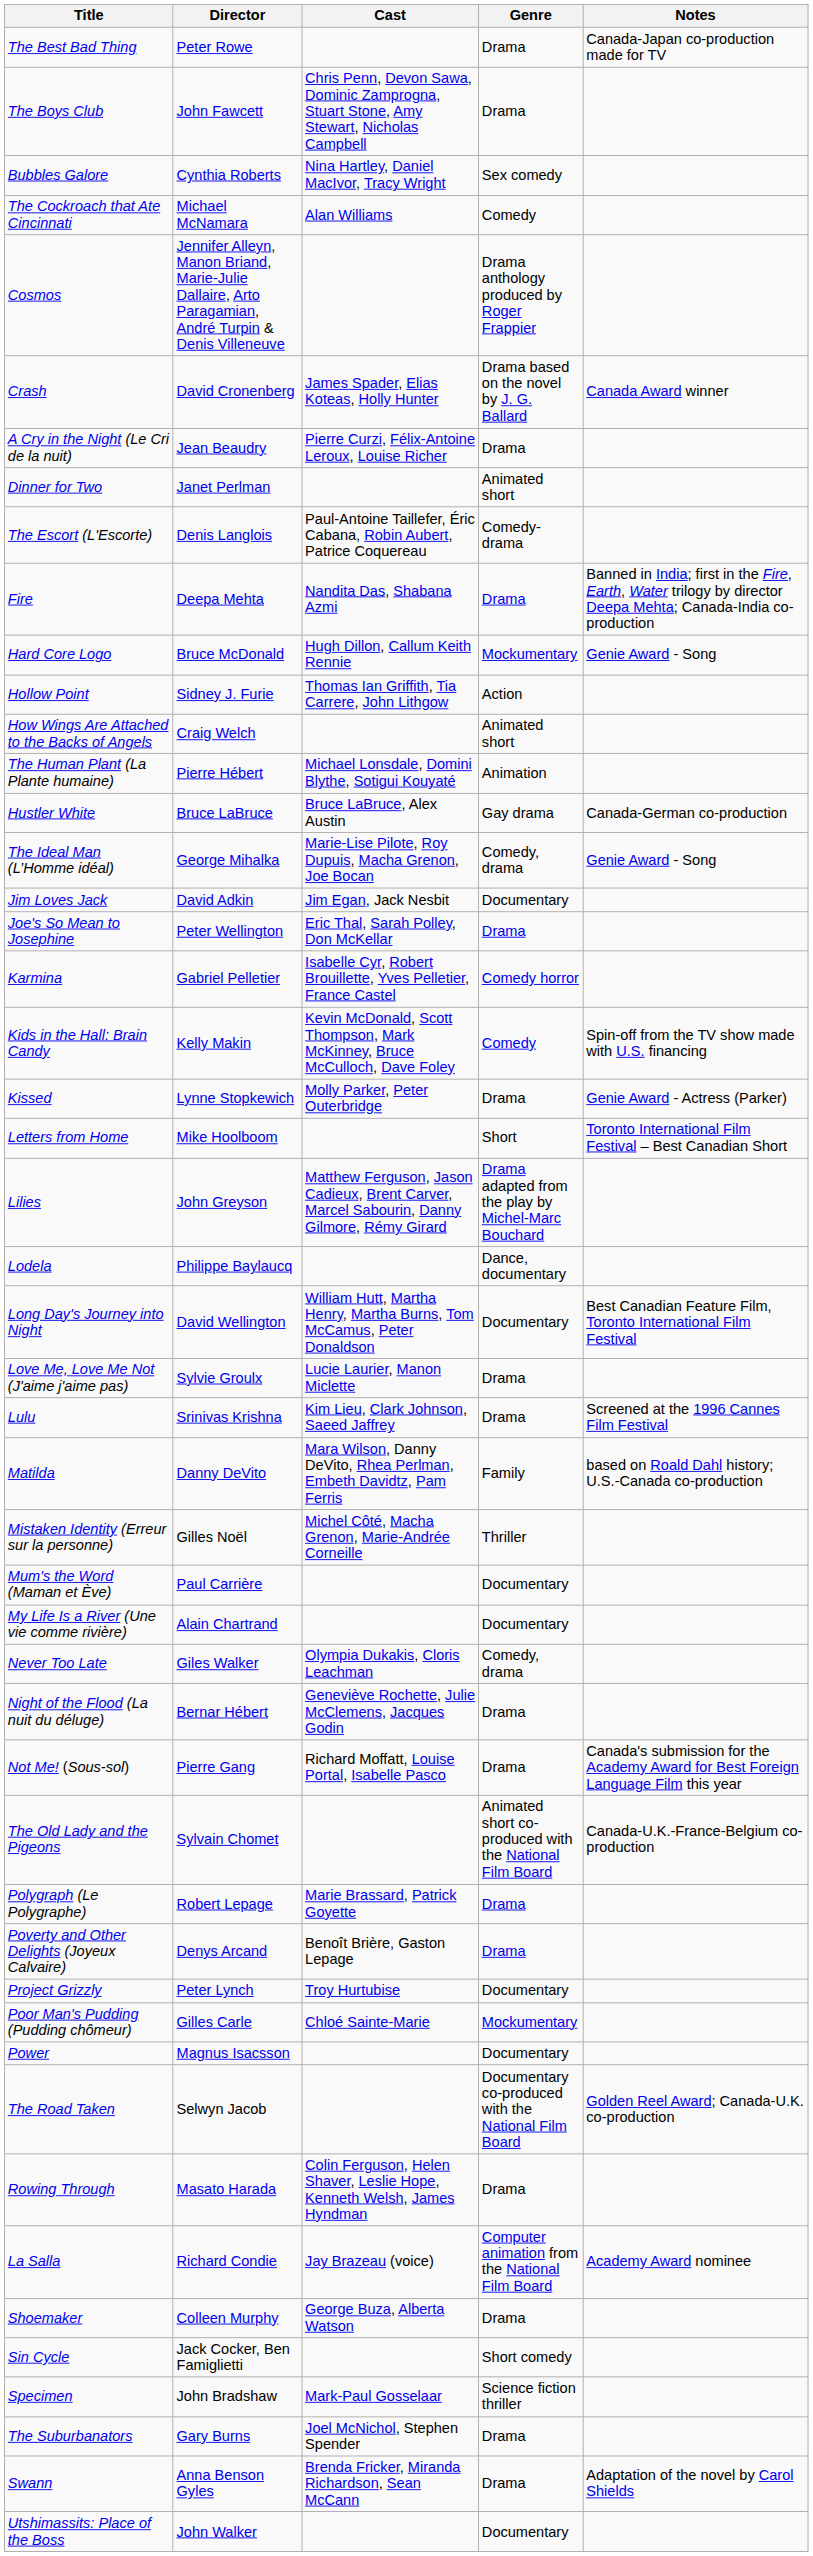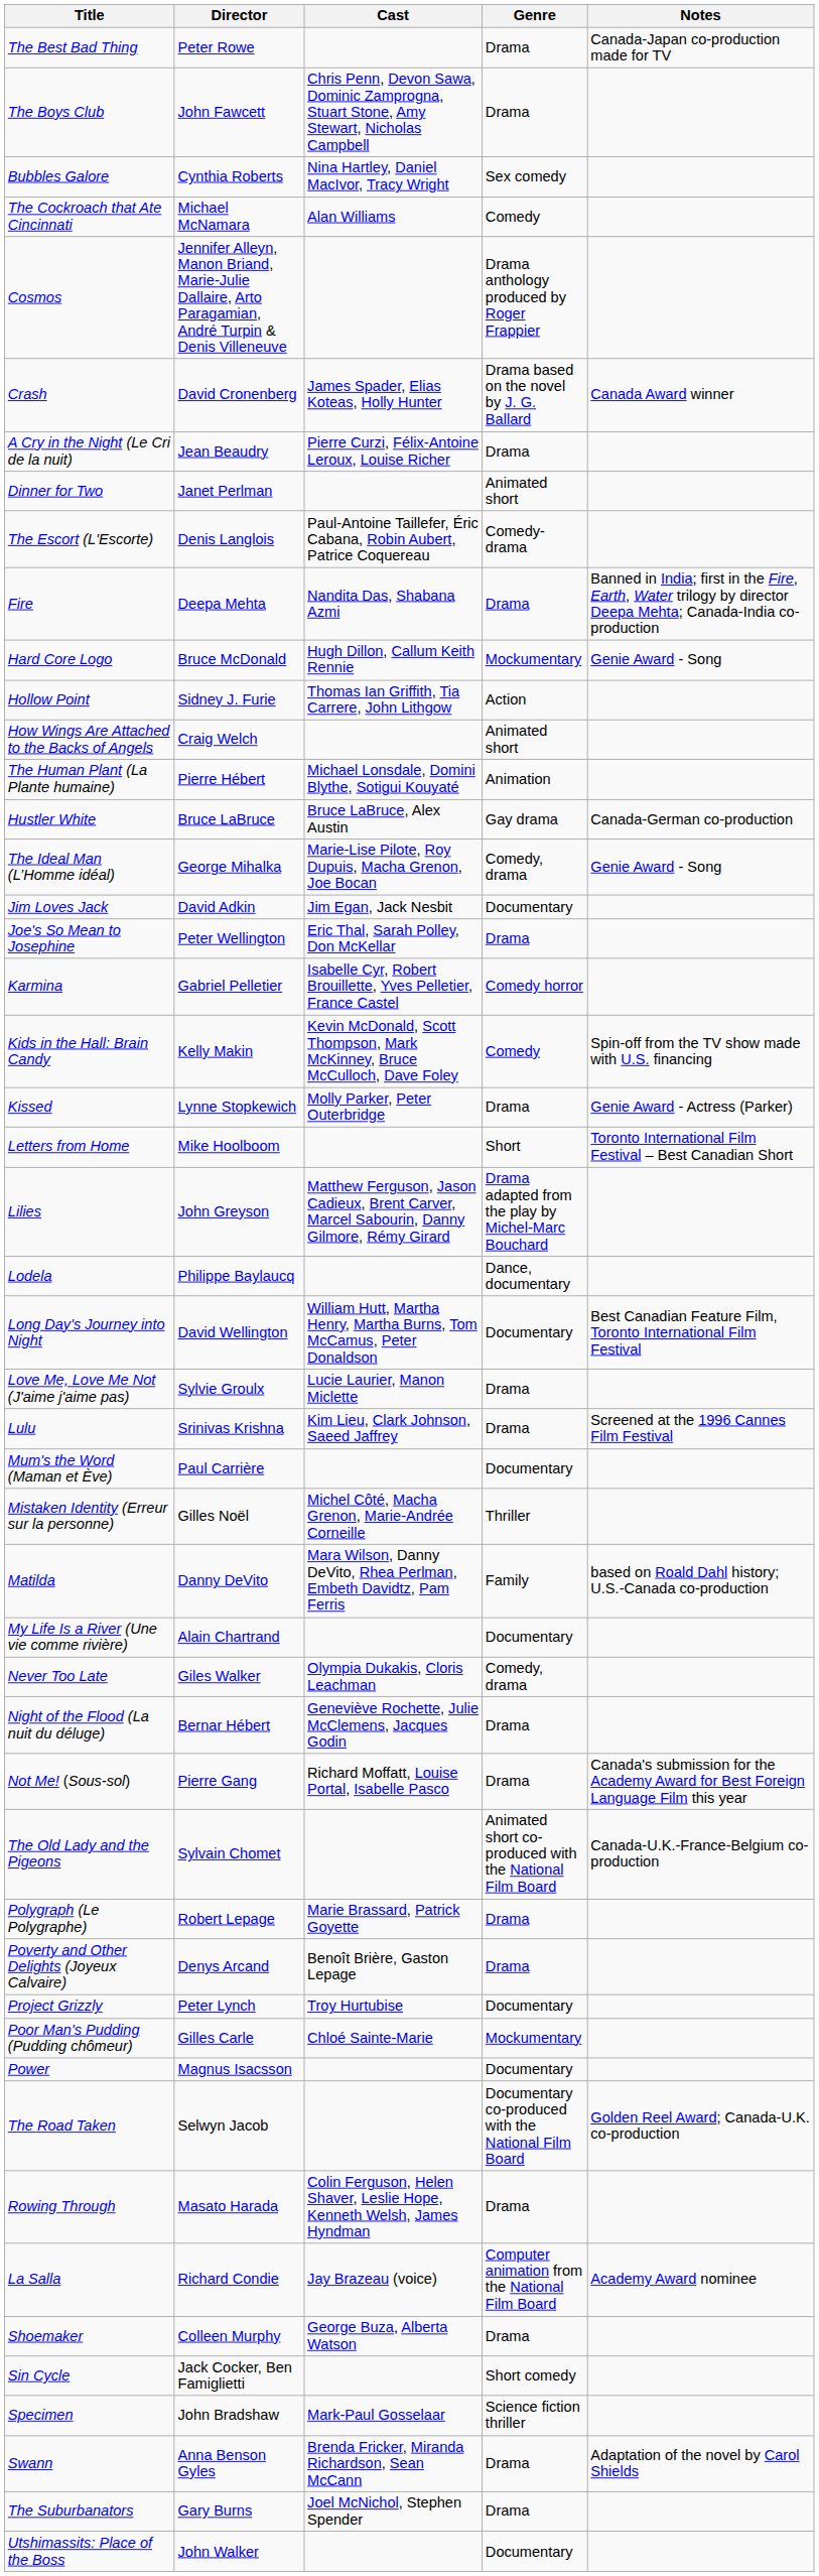 <table class="wikitable" width= "100%">
 <tr>
 <th width=21%>Title</th>
 <th width=16%>Director</th>
 <th width=22%>Cast</th>
 <th width=13%>Genre</th>
 <th width=28%>Notes</th>
 </tr>
 <tr>
 <td><em><a href='#'>The Best Bad Thing</a></em></td>
 <td><a href='#'>Peter Rowe</a></td>
 <td></td>
 <td>Drama</td>
 <td>Canada-Japan co-production made for TV</td>
 </tr>
 <tr>
 <td><em><a href='#'>The Boys Club</a></em></td>
 <td><a href='#'>John Fawcett</a></td>
 <td><a href='#'>Chris Penn</a>, <a href='#'>Devon Sawa</a>, <a href='#'>Dominic Zamprogna</a>, <a href='#'>Stuart Stone</a>, <a href='#'>Amy Stewart</a>, <a href='#'>Nicholas Campbell</a></td>
 <td>Drama</td>
 <td></td>
 </tr>
 <tr>
 <td><em><a href='#'>Bubbles Galore</a></em></td>
 <td><a href='#'>Cynthia Roberts</a></td>
 <td><a href='#'>Nina Hartley</a>, <a href='#'>Daniel MacIvor</a>, <a href='#'>Tracy Wright</a></td>
 <td>Sex comedy</td>
 <td></td>
 </tr>
 <tr>
 <td><em><a href='#'>The Cockroach that Ate Cincinnati</a></em></td>
 <td><a href='#'>Michael McNamara</a></td>
 <td><a href='#'>Alan Williams</a></td>
 <td>Comedy</td>
 <td></td>
 </tr>
 <tr>
 <td><em><a href='#'>Cosmos</a></em></td>
 <td><a href='#'>Jennifer Alleyn</a>, <a href='#'>Manon Briand</a>, <a href='#'>Marie-Julie Dallaire</a>, <a href='#'>Arto Paragamian</a>, <a href='#'>André Turpin</a> & <a href='#'>Denis Villeneuve</a></td>
 <td></td>
 <td>Drama anthology produced by <a href='#'>Roger Frappier</a></td>
 <td></td>
 </tr>
 <tr>
 <td><em><a href='#'>Crash</a></em></td>
 <td><a href='#'>David Cronenberg</a></td>
 <td><a href='#'>James Spader</a>, <a href='#'>Elias Koteas</a>, <a href='#'>Holly Hunter</a></td>
 <td>Drama based on the novel by  <a href='#'>J. G. Ballard</a></td>
 <td><a href='#'>Canada Award</a> winner</td>
 </tr>
 <tr>
 <td><em><a href='#'>A Cry in the Night</a> (Le Cri de la nuit)</em></td>
 <td><a href='#'>Jean Beaudry</a></td>
 <td><a href='#'>Pierre Curzi</a>, <a href='#'>Félix-Antoine Leroux</a>, <a href='#'>Louise Richer</a></td>
 <td>Drama</td>
 <td></td>
 </tr>
 <tr>
 <td><em><a href='#'>Dinner for Two</a></em></td>
 <td><a href='#'>Janet Perlman</a></td>
 <td></td>
 <td>Animated short</td>
 <td></td>
 </tr>
 <tr>
 <td><em><a href='#'>The Escort</a> (L'Escorte)</em></td>
 <td><a href='#'>Denis Langlois</a></td>
 <td>Paul-Antoine Taillefer, Éric Cabana, <a href='#'>Robin Aubert</a>, Patrice Coquereau</td>
 <td>Comedy-drama</td>
 <td></td>
 </tr>
 <tr>
 <td><em><a href='#'>Fire</a></em></td>
 <td><a href='#'>Deepa Mehta</a></td>
 <td><a href='#'>Nandita Das</a>, <a href='#'>Shabana Azmi</a></td>
 <td><a href='#'>Drama</a></td>
 <td>Banned in <a href='#'>India</a>; first in the <em><a href='#'>Fire</a></em>, <em><a href='#'>Earth</a></em>, <em><a href='#'>Water</a></em> trilogy by director <a href='#'>Deepa Mehta</a>; Canada-India co-production</td>
 </tr>
 <tr>
 <td><em><a href='#'>Hard Core Logo</a></em></td>
 <td><a href='#'>Bruce McDonald</a></td>
 <td><a href='#'>Hugh Dillon</a>, <a href='#'>Callum Keith Rennie</a></td>
 <td><a href='#'>Mockumentary</a></td>
 <td><a href='#'>Genie Award</a> - Song</td>
 </tr>
 <tr>
 <td><em><a href='#'>Hollow Point</a></em></td>
 <td><a href='#'>Sidney J. Furie</a></td>
 <td><a href='#'>Thomas Ian Griffith</a>, <a href='#'>Tia Carrere</a>, <a href='#'>John Lithgow</a></td>
 <td>Action</td>
 <td></td>
 </tr>
 <tr>
 <td><em><a href='#'>How Wings Are Attached to the Backs of Angels</a></em></td>
 <td><a href='#'>Craig Welch</a></td>
 <td></td>
 <td>Animated short</td>
 <td></td>
 </tr>
 <tr>
 <td><em><a href='#'>The Human Plant</a> (La Plante humaine)</em></td>
 <td><a href='#'>Pierre Hébert</a></td>
 <td><a href='#'>Michael Lonsdale</a>, <a href='#'>Domini Blythe</a>, <a href='#'>Sotigui Kouyaté</a></td>
 <td>Animation</td>
 <td></td>
 </tr>
 <tr>
 <td><em><a href='#'>Hustler White</a></em></td>
 <td><a href='#'>Bruce LaBruce</a></td>
 <td><a href='#'>Bruce LaBruce</a>, Alex Austin</td>
 <td>Gay drama</td>
 <td>Canada-German co-production</td>
 </tr>
 <tr>
 <td><em><a href='#'>The Ideal Man</a> (L’Homme idéal)</em></td>
 <td><a href='#'>George Mihalka</a></td>
 <td><a href='#'>Marie-Lise Pilote</a>, <a href='#'>Roy Dupuis</a>, <a href='#'>Macha Grenon</a>, <a href='#'>Joe Bocan</a></td>
 <td>Comedy, drama</td>
 <td><a href='#'>Genie Award</a> - Song</td>
 </tr>
 <tr>
 <td><em><a href='#'>Jim Loves Jack</a></em></td>
 <td><a href='#'>David Adkin</a></td>
 <td><a href='#'>Jim Egan</a>, Jack Nesbit</td>
 <td>Documentary</td>
 <td></td>
 </tr>
 <tr>
 <td><em><a href='#'>Joe's So Mean to Josephine</a></em></td>
 <td><a href='#'>Peter Wellington</a></td>
 <td><a href='#'>Eric Thal</a>, <a href='#'>Sarah Polley</a>, <a href='#'>Don McKellar</a></td>
 <td><a href='#'>Drama</a></td>
 <td></td>
 </tr>
 <tr>
 <td><em><a href='#'>Karmina</a></em></td>
 <td><a href='#'>Gabriel Pelletier</a></td>
 <td><a href='#'>Isabelle Cyr</a>, <a href='#'>Robert Brouillette</a>, <a href='#'>Yves Pelletier</a>, <a href='#'>France Castel</a></td>
 <td><a href='#'>Comedy horror</a></td>
 <td></td>
 </tr>
 <tr>
 <td><em><a href='#'>Kids in the Hall: Brain Candy</a></em></td>
 <td><a href='#'>Kelly Makin</a></td>
 <td><a href='#'>Kevin McDonald</a>, <a href='#'>Scott Thompson</a>, <a href='#'>Mark McKinney</a>, <a href='#'>Bruce McCulloch</a>, <a href='#'>Dave Foley</a></td>
 <td><a href='#'>Comedy</a></td>
 <td>Spin-off from the TV show made with <a href='#'>U.S.</a> financing</td>
 </tr>
 <tr>
 <td><em><a href='#'>Kissed</a></em></td>
 <td><a href='#'>Lynne Stopkewich</a></td>
 <td><a href='#'>Molly Parker</a>, <a href='#'>Peter Outerbridge</a></td>
 <td>Drama</td>
 <td><a href='#'>Genie Award</a> - Actress (Parker)</td>
 </tr>
 <tr>
 <td><em><a href='#'>Letters from Home</a></em></td>
 <td><a href='#'>Mike Hoolboom</a></td>
 <td></td>
 <td>Short</td>
 <td><a href='#'>Toronto International Film Festival</a> – Best Canadian Short</td>
 </tr>
 <tr>
 <td><em><a href='#'>Lilies</a></em></td>
 <td><a href='#'>John Greyson</a></td>
 <td><a href='#'>Matthew Ferguson</a>, <a href='#'>Jason Cadieux</a>, <a href='#'>Brent Carver</a>, <a href='#'>Marcel Sabourin</a>, <a href='#'>Danny Gilmore</a>, <a href='#'>Rémy Girard</a></td>
 <td><a href='#'>Drama</a> adapted from the play by <a href='#'>Michel-Marc Bouchard</a></td>
 <td></td>
 </tr>
 <tr>
 <td><em><a href='#'>Lodela</a></em></td>
 <td><a href='#'>Philippe Baylaucq</a></td>
 <td></td>
 <td>Dance, documentary</td>
 <td></td>
 </tr>
 <tr>
 <td><em><a href='#'>Long Day's Journey into Night</a></em></td>
 <td><a href='#'>David Wellington</a></td>
 <td><a href='#'>William Hutt</a>, <a href='#'>Martha Henry</a>, <a href='#'>Martha Burns</a>, <a href='#'>Tom McCamus</a>, <a href='#'>Peter Donaldson</a></td>
 <td>Documentary</td>
 <td>Best Canadian Feature Film, <a href='#'>Toronto International Film Festival</a></td>
 </tr>
 <tr>
 <td><em><a href='#'>Love Me, Love Me Not</a> (J'aime j'aime pas)</em></td>
 <td><a href='#'>Sylvie Groulx</a></td>
 <td><a href='#'>Lucie Laurier</a>, <a href='#'>Manon Miclette</a></td>
 <td>Drama</td>
 <td></td>
 </tr>
 <tr>
 <td><em><a href='#'>Lulu</a></em></td>
 <td><a href='#'>Srinivas Krishna</a></td>
 <td><a href='#'>Kim Lieu</a>, <a href='#'>Clark Johnson</a>, <a href='#'>Saeed Jaffrey</a></td>
 <td>Drama</td>
 <td>Screened at the <a href='#'>1996 Cannes Film Festival</a></td>
 </tr>
 <tr>
-<td><em><a href='#'>Matilda</a></em></td>
-<td><a href='#'>Danny DeVito</a></td>
-<td><a href='#'>Mara Wilson</a>, Danny DeVito, <a href='#'>Rhea Perlman</a>, <a href='#'>Embeth Davidtz</a>, <a href='#'>Pam Ferris</a></td>
-<td>Family</td>
-<td>based on <a href='#'>Roald Dahl</a> history; U.S.-Canada co-production</td>
+<td><em><a href='#'>Mum's the Word</a> (Maman et Ève)</em></td>
+<td><a href='#'>Paul Carrière</a></td>
+<td></td>
+<td>Documentary</td>
+<td></td>
 </tr>
 <tr>
 <td><em><a href='#'>Mistaken Identity</a> (Erreur sur la personne)</em></td>
 <td>Gilles Noël</td>
 <td><a href='#'>Michel Côté</a>, <a href='#'>Macha Grenon</a>, <a href='#'>Marie-Andrée Corneille</a></td>
 <td>Thriller</td>
 <td></td>
 </tr>
 <tr>
-<td><em><a href='#'>Mum's the Word</a> (Maman et Ève)</em></td>
-<td><a href='#'>Paul Carrière</a></td>
-<td></td>
-<td>Documentary</td>
-<td></td>
+<td><em><a href='#'>Matilda</a></em></td>
+<td><a href='#'>Danny DeVito</a></td>
+<td><a href='#'>Mara Wilson</a>, Danny DeVito, <a href='#'>Rhea Perlman</a>, <a href='#'>Embeth Davidtz</a>, <a href='#'>Pam Ferris</a></td>
+<td>Family</td>
+<td>based on <a href='#'>Roald Dahl</a> history; U.S.-Canada co-production</td>
 </tr>
 <tr>
 <td><em><a href='#'>My Life Is a River</a> (Une vie comme rivière)</em></td>
 <td><a href='#'>Alain Chartrand</a></td>
 <td></td>
 <td>Documentary</td>
 <td></td>
 </tr>
 <tr>
 <td><em><a href='#'>Never Too Late</a></em></td>
 <td><a href='#'>Giles Walker</a></td>
 <td><a href='#'>Olympia Dukakis</a>, <a href='#'>Cloris Leachman</a></td>
 <td>Comedy, drama</td>
 <td></td>
 </tr>
 <tr>
 <td><em><a href='#'>Night of the Flood</a> (La nuit du déluge)</em></td>
 <td><a href='#'>Bernar Hébert</a></td>
 <td><a href='#'>Geneviève Rochette</a>, <a href='#'>Julie McClemens</a>, <a href='#'>Jacques Godin</a></td>
 <td>Drama</td>
 <td></td>
 </tr>
 <tr>
 <td><em><a href='#'>Not Me!</a></em> (<em>Sous-sol</em>)</td>
 <td><a href='#'>Pierre Gang</a></td>
 <td>Richard Moffatt, <a href='#'>Louise Portal</a>, <a href='#'>Isabelle Pasco</a></td>
 <td>Drama</td>
 <td>Canada's submission for the <a href='#'>Academy Award for Best Foreign Language Film</a> this year</td>
 </tr>
 <tr>
 <td><em><a href='#'>The Old Lady and the Pigeons</a></em></td>
 <td><a href='#'>Sylvain Chomet</a></td>
 <td></td>
 <td>Animated short co-produced with the <a href='#'>National Film Board</a></td>
 <td>Canada-U.K.-France-Belgium co-production</td>
 </tr>
 <tr>
 <td><em><a href='#'>Polygraph</a> (Le Polygraphe)</em></td>
 <td><a href='#'>Robert Lepage</a></td>
 <td><a href='#'>Marie Brassard</a>, <a href='#'>Patrick Goyette</a></td>
 <td><a href='#'>Drama</a></td>
 <td></td>
 </tr>
 <tr>
 <td><em><a href='#'>Poverty and Other Delights</a> (Joyeux Calvaire)</em></td>
 <td><a href='#'>Denys Arcand</a></td>
 <td>Benoît Brière, Gaston Lepage</td>
 <td><a href='#'>Drama</a></td>
 <td></td>
 </tr>
 <tr>
 <td><em><a href='#'>Project Grizzly</a></em></td>
 <td><a href='#'>Peter Lynch</a></td>
 <td><a href='#'>Troy Hurtubise</a></td>
 <td>Documentary</td>
 <td></td>
 </tr>
 <tr>
 <td><em><a href='#'>Poor Man's Pudding</a> (Pudding chômeur)</em></td>
 <td><a href='#'>Gilles Carle</a></td>
 <td><a href='#'>Chloé Sainte-Marie</a></td>
 <td><a href='#'>Mockumentary</a></td>
 <td></td>
 </tr>
 <tr>
 <td><em><a href='#'>Power</a></em></td>
 <td><a href='#'>Magnus Isacsson</a></td>
 <td></td>
 <td>Documentary</td>
 <td></td>
 </tr>
 <tr>
 <td><em><a href='#'>The Road Taken</a></em></td>
 <td>Selwyn Jacob</td>
 <td></td>
 <td>Documentary co-produced with the <a href='#'>National Film Board</a></td>
 <td><a href='#'>Golden Reel Award</a>; Canada-U.K. co-production</td>
 </tr>
 <tr>
 <td><em><a href='#'>Rowing Through</a></em></td>
 <td><a href='#'>Masato Harada</a></td>
 <td><a href='#'>Colin Ferguson</a>, <a href='#'>Helen Shaver</a>, <a href='#'>Leslie Hope</a>, <a href='#'>Kenneth Welsh</a>, <a href='#'>James Hyndman</a></td>
 <td>Drama</td>
 <td></td>
 </tr>
 <tr>
 <td><em><a href='#'>La Salla</a></em></td>
 <td><a href='#'>Richard Condie</a></td>
 <td><a href='#'>Jay Brazeau</a> (voice)</td>
 <td><a href='#'>Computer animation</a> from the <a href='#'>National Film Board</a></td>
 <td><a href='#'>Academy Award</a> nominee</td>
 </tr>
 <tr>
 <td><em><a href='#'>Shoemaker</a></em></td>
 <td><a href='#'>Colleen Murphy</a></td>
 <td><a href='#'>George Buza</a>, <a href='#'>Alberta Watson</a></td>
 <td>Drama</td>
 <td></td>
 </tr>
 <tr>
 <td><em><a href='#'>Sin Cycle</a></em></td>
 <td>Jack Cocker, Ben Famiglietti</td>
 <td></td>
 <td>Short comedy</td>
 <td></td>
 </tr>
 <tr>
 <td><em><a href='#'>Specimen</a></em></td>
 <td>John Bradshaw</td>
 <td><a href='#'>Mark-Paul Gosselaar</a></td>
 <td>Science fiction thriller</td>
 <td></td>
 </tr>
 <tr>
+<td><em><a href='#'>Swann</a></em></td>
+<td><a href='#'>Anna Benson Gyles</a></td>
+<td><a href='#'>Brenda Fricker</a>, <a href='#'>Miranda Richardson</a>, <a href='#'>Sean McCann</a></td>
+<td>Drama</td>
+<td>Adaptation of the novel by <a href='#'>Carol Shields</a></td>
+</tr>
+<tr>
 <td><em><a href='#'>The Suburbanators</a></em></td>
 <td><a href='#'>Gary Burns</a></td>
 <td><a href='#'>Joel McNichol</a>, Stephen Spender</td>
 <td>Drama</td>
 <td></td>
-</tr>
-<tr>
-<td><em><a href='#'>Swann</a></em></td>
-<td><a href='#'>Anna Benson Gyles</a></td>
-<td><a href='#'>Brenda Fricker</a>, <a href='#'>Miranda Richardson</a>, <a href='#'>Sean McCann</a></td>
-<td>Drama</td>
-<td>Adaptation of the novel by <a href='#'>Carol Shields</a></td>
 </tr>
 <tr>
 <td><em><a href='#'>Utshimassits: Place of the Boss</a></em></td>
 <td><a href='#'>John Walker</a></td>
 <td></td>
 <td>Documentary</td>
 <td></td>
 </tr>
 </table>
